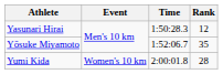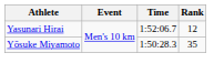 <table class="wikitable" style="font-size:90%;">
 <tr>
 <th>Athlete</th>
 <th>Event</th>
 <th>Time</th>
 <th>Rank</th>
 </tr>
 <tr align=center>
 <td align=left><a href='#'>Yasunari Hirai</a></td>
 <td align=left rowspan=2><a href='#'>Men's 10 km</a></td>
-<td>1:50:28.3</td>
+<td>1:52:06.7</td>
 <td>12</td>
 </tr>
 <tr align=center>
 <td align=left><a href='#'>Yōsuke Miyamoto</a></td>
-<td>1:52:06.7</td>
+<td>1:50:28.3</td>
 <td>35</td>
 </tr>
-<tr align=center>
-<td align=left><a href='#'>Yumi Kida</a></td>
-<td align=left><a href='#'>Women's 10 km</a></td>
-<td>2:00:01.8</td>
-<td>28</td>
-</tr>
 </table>
